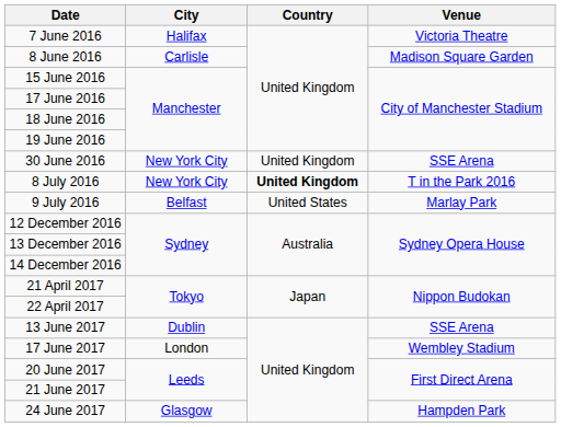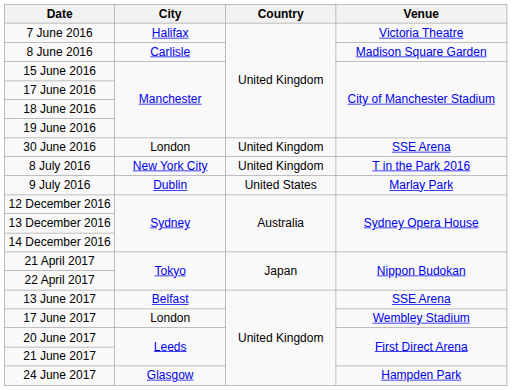 <table class="wikitable" style="text-align:center;">
 <tr>
 <th style="width:140px;">Date</th>
 <th style="width:140px;">City</th>
 <th style="width:140px;">Country</th>
 <th style="width:220px;">Venue</th>
 </tr>
 <tr>
 <td>7 June 2016</td>
 <td><a href='#'>Halifax</a></td>
 <td rowspan="6">United Kingdom</td>
 <td><a href='#'>Victoria Theatre</a></td>
 </tr>
 <tr>
 <td>8 June 2016</td>
 <td><a href='#'>Carlisle</a></td>
 <td><a href='#'>Madison Square Garden</a></td>
 </tr>
 <tr>
 <td>15 June 2016</td>
 <td rowspan="4"><a href='#'>Manchester</a></td>
 <td rowspan="4"><a href='#'>City of Manchester Stadium</a></td>
 </tr>
 <tr>
 <td>17 June 2016</td>
 </tr>
 <tr>
 <td>18 June 2016</td>
 </tr>
 <tr>
 <td>19 June 2016</td>
 </tr>
 <tr>
 <td>30 June 2016</td>
-<td><a href='#'>New York City</a></td>
+<td>London</td>
 <td>United Kingdom</td>
 <td><a href='#'>SSE Arena</a></td>
 </tr>
 <tr>
 <td>8 July 2016</td>
 <td><a href='#'>New York City</a></td>
-<td><strong>United Kingdom</strong></td>
+<td>United Kingdom</td>
 <td><a href='#'>T in the Park 2016</a></td>
 </tr>
 <tr>
 <td>9 July 2016</td>
-<td><a href='#'>Belfast</a></td>
+<td><a href='#'>Dublin</a></td>
 <td>United States</td>
 <td><a href='#'>Marlay Park</a></td>
 </tr>
 <tr>
 <td>12 December 2016</td>
 <td rowspan="3"><a href='#'>Sydney</a></td>
 <td rowspan="3">Australia</td>
 <td rowspan="3"><a href='#'>Sydney Opera House</a></td>
 </tr>
 <tr>
 <td>13 December 2016</td>
 </tr>
 <tr>
 <td>14 December 2016</td>
 </tr>
 <tr>
 <td>21 April 2017</td>
 <td rowspan="2"><a href='#'>Tokyo</a></td>
 <td rowspan="2">Japan</td>
 <td rowspan="2"><a href='#'>Nippon Budokan</a></td>
 </tr>
 <tr>
 <td>22 April 2017</td>
 </tr>
 <tr>
 <td>13 June 2017</td>
-<td><a href='#'>Dublin</a></td>
+<td><a href='#'>Belfast</a></td>
 <td rowspan="5">United Kingdom</td>
 <td><a href='#'>SSE Arena</a></td>
 </tr>
 <tr>
 <td>17 June 2017</td>
 <td>London</td>
 <td><a href='#'>Wembley Stadium</a></td>
 </tr>
 <tr>
 <td>20 June 2017</td>
 <td rowspan="2"><a href='#'>Leeds</a></td>
 <td rowspan="2"><a href='#'>First Direct Arena</a></td>
 </tr>
 <tr>
 <td>21 June 2017</td>
 </tr>
 <tr>
 <td>24 June 2017</td>
 <td><a href='#'>Glasgow</a></td>
 <td><a href='#'>Hampden Park</a></td>
 </tr>
 </table>
